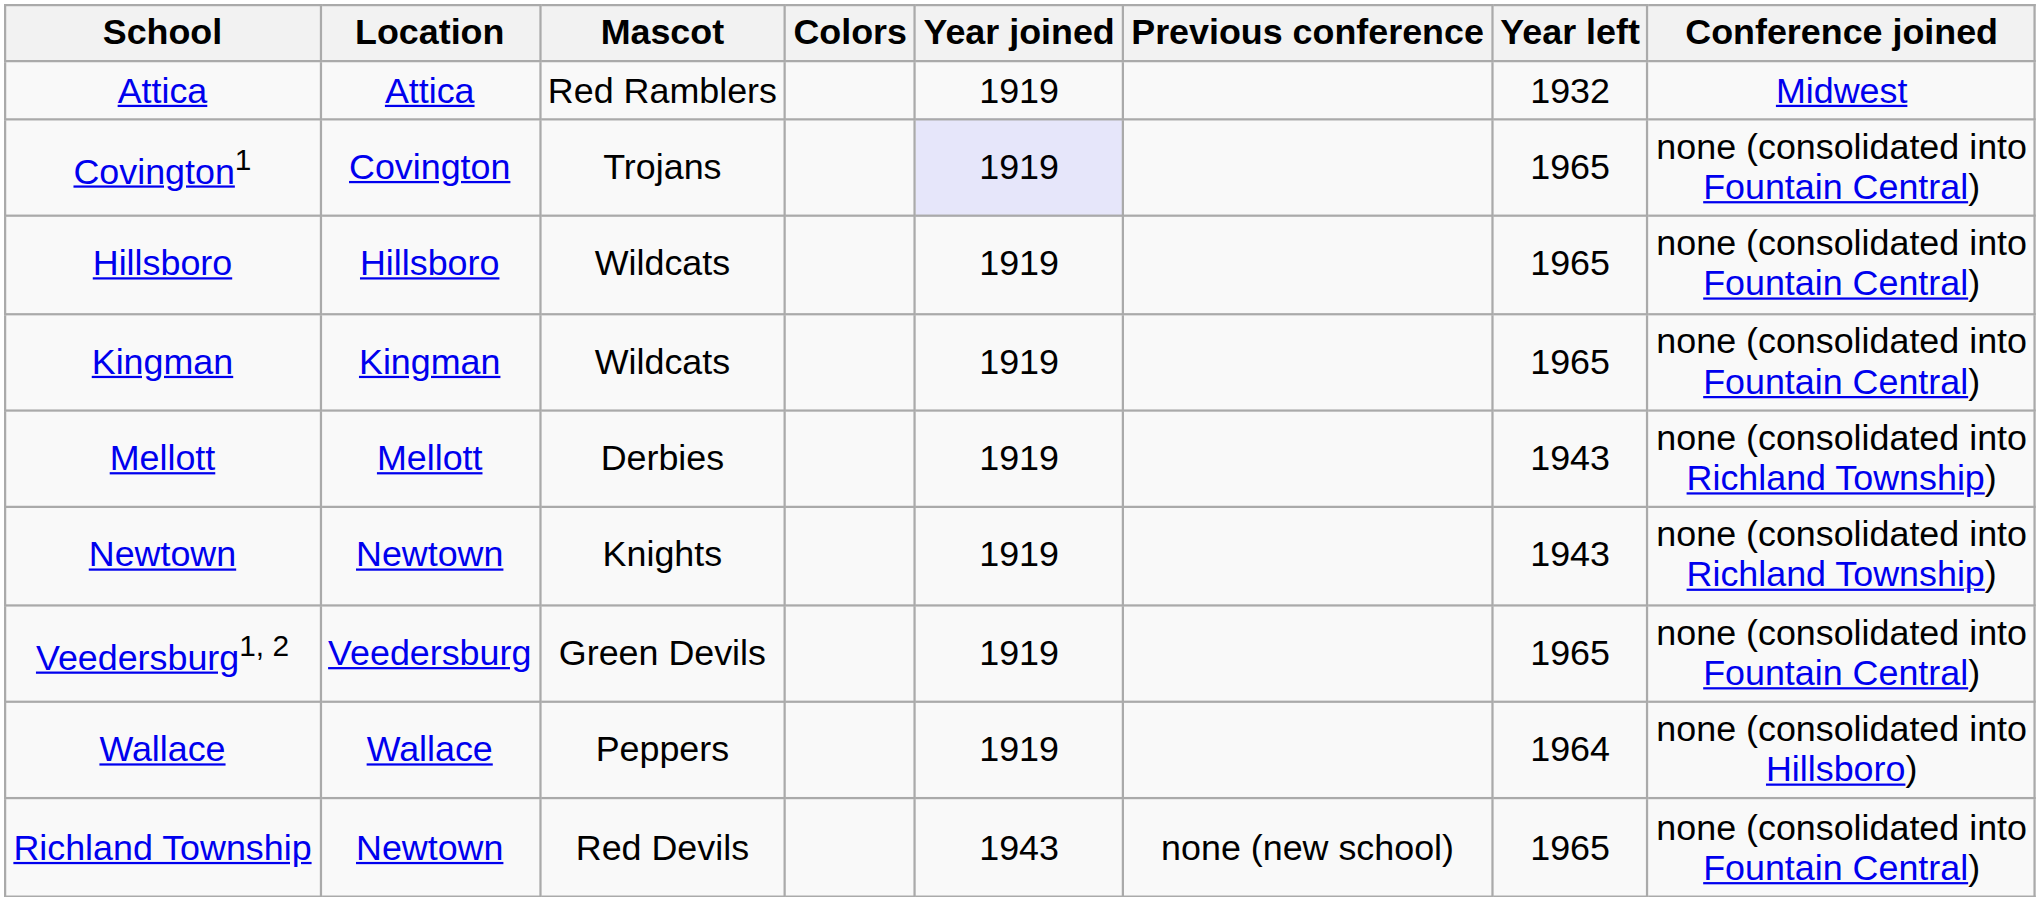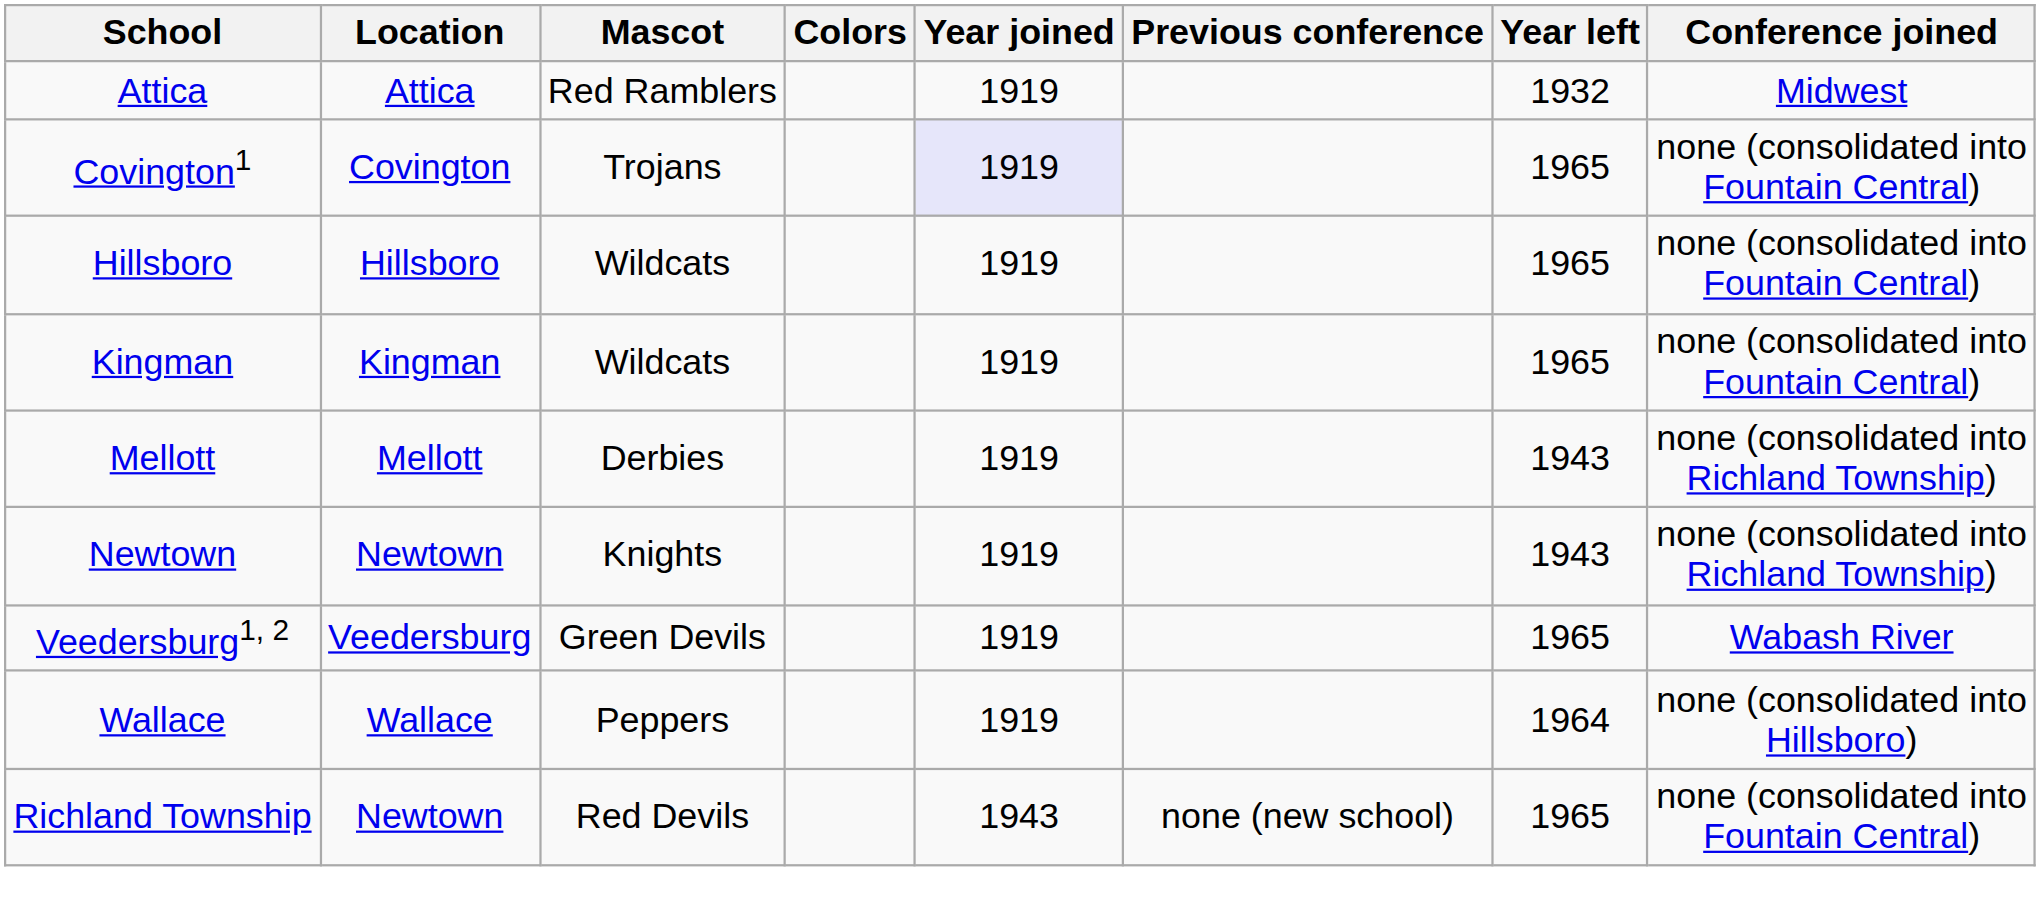 <table class="wikitable" style="text-align:center;">
 <tr>
 <th>School</th>
 <th>Location</th>
 <th>Mascot</th>
 <th>Colors</th>
 <th>Year joined</th>
 <th>Previous conference</th>
 <th>Year left</th>
 <th>Conference joined</th>
 </tr>
 <tr>
 <td><a href='#'>Attica</a></td>
 <td><a href='#'>Attica</a></td>
 <td>Red Ramblers</td>
 <td> </td>
 <td>1919</td>
 <td></td>
 <td>1932</td>
 <td><a href='#'>Midwest</a></td>
 </tr>
 <tr>
 <td><a href='#'>Covington</a><sup>1</sup></td>
 <td><a href='#'>Covington</a></td>
 <td>Trojans</td>
 <td> </td>
 <td style="background: lavender;">1919</td>
 <td></td>
 <td>1965</td>
 <td>none (consolidated into<br><a href='#'>Fountain Central</a>)</td>
 </tr>
 <tr>
 <td><a href='#'>Hillsboro</a></td>
 <td><a href='#'>Hillsboro</a></td>
 <td>Wildcats</td>
 <td> </td>
 <td>1919</td>
 <td></td>
 <td>1965</td>
 <td>none (consolidated into<br><a href='#'>Fountain Central</a>)</td>
 </tr>
 <tr>
 <td><a href='#'>Kingman</a></td>
 <td><a href='#'>Kingman</a></td>
 <td>Wildcats</td>
 <td> </td>
 <td>1919</td>
 <td></td>
 <td>1965</td>
 <td>none (consolidated into<br><a href='#'>Fountain Central</a>)</td>
 </tr>
 <tr>
 <td><a href='#'>Mellott</a></td>
 <td><a href='#'>Mellott</a></td>
 <td>Derbies</td>
 <td> </td>
 <td>1919</td>
 <td></td>
 <td>1943</td>
 <td>none (consolidated into<br><a href='#'>Richland Township</a>)</td>
 </tr>
 <tr>
 <td><a href='#'>Newtown</a></td>
 <td><a href='#'>Newtown</a></td>
 <td>Knights</td>
 <td> </td>
 <td>1919</td>
 <td></td>
 <td>1943</td>
 <td>none (consolidated into<br><a href='#'>Richland Township</a>)</td>
 </tr>
 <tr>
 <td><a href='#'>Veedersburg</a><sup>1, 2</sup></td>
 <td><a href='#'>Veedersburg</a></td>
 <td>Green Devils</td>
 <td> </td>
 <td>1919</td>
 <td></td>
 <td>1965</td>
-<td>none (consolidated into<br><a href='#'>Fountain Central</a>)</td>
+<td><a href='#'>Wabash River</a></td>
 </tr>
 <tr>
 <td><a href='#'>Wallace</a></td>
 <td><a href='#'>Wallace</a></td>
 <td>Peppers</td>
 <td> </td>
 <td>1919</td>
 <td></td>
 <td>1964</td>
 <td>none (consolidated into<br><a href='#'>Hillsboro</a>)</td>
 </tr>
 <tr>
 <td><a href='#'>Richland Township</a></td>
 <td><a href='#'>Newtown</a></td>
 <td>Red Devils</td>
 <td> </td>
 <td>1943</td>
 <td>none (new school)</td>
 <td>1965</td>
 <td>none (consolidated into<br><a href='#'>Fountain Central</a>)</td>
 </tr>
 </table>
